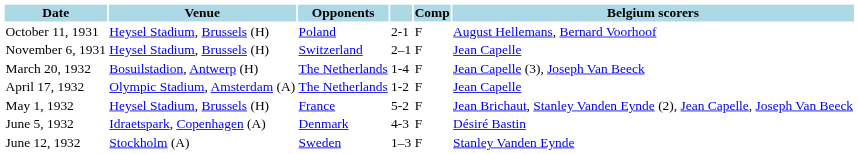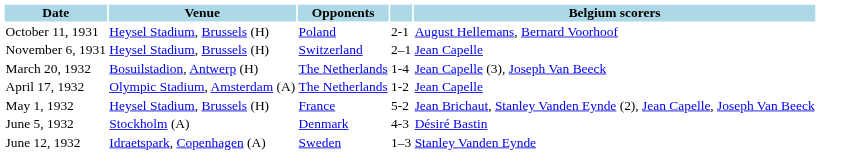 <table>
 <tr>
 <th style="background: lightblue;">Date</th>
 <th style="background: lightblue;">Venue</th>
 <th style="background: lightblue;">Opponents</th>
 <th style="background: lightblue;" align=center></th>
-<th style="background: lightblue;" align=center>Comp</th>
 <th style="background: lightblue;">Belgium scorers</th>
 </tr>
 <tr>
 <td>October 11, 1931</td>
 <td><a href='#'>Heysel Stadium</a>, <a href='#'>Brussels</a> (H)</td>
 <td><a href='#'>Poland</a></td>
 <td>2-1</td>
-<td>F</td>
 <td><a href='#'>August Hellemans</a>, <a href='#'>Bernard Voorhoof</a></td>
 </tr>
 <tr>
 <td>November 6, 1931</td>
 <td><a href='#'>Heysel Stadium</a>, <a href='#'>Brussels</a> (H)</td>
 <td><a href='#'>Switzerland</a></td>
 <td>2–1</td>
-<td>F</td>
 <td><a href='#'>Jean Capelle</a></td>
 </tr>
 <tr>
 <td>March 20, 1932</td>
 <td><a href='#'>Bosuilstadion</a>, <a href='#'>Antwerp</a> (H)</td>
 <td><a href='#'>The Netherlands</a></td>
 <td>1-4</td>
-<td>F</td>
 <td><a href='#'>Jean Capelle</a> (3), <a href='#'>Joseph Van Beeck</a></td>
 </tr>
 <tr>
 <td>April 17, 1932</td>
 <td><a href='#'>Olympic Stadium</a>, <a href='#'>Amsterdam</a> (A)</td>
 <td><a href='#'>The Netherlands</a></td>
 <td>1-2</td>
-<td>F</td>
 <td><a href='#'>Jean Capelle</a></td>
 </tr>
 <tr>
 <td>May 1, 1932</td>
 <td><a href='#'>Heysel Stadium</a>, <a href='#'>Brussels</a> (H)</td>
 <td><a href='#'>France</a></td>
 <td>5-2</td>
-<td>F</td>
 <td><a href='#'>Jean Brichaut</a>, <a href='#'>Stanley Vanden Eynde</a> (2), <a href='#'>Jean Capelle</a>, <a href='#'>Joseph Van Beeck</a></td>
 </tr>
 <tr>
 <td>June 5, 1932</td>
-<td><a href='#'>Idraetspark</a>, <a href='#'>Copenhagen</a> (A)</td>
+<td><a href='#'>Stockholm</a> (A)</td>
 <td><a href='#'>Denmark</a></td>
 <td>4-3</td>
-<td>F</td>
 <td><a href='#'>Désiré Bastin</a></td>
 </tr>
 <tr>
 <td>June 12, 1932</td>
-<td><a href='#'>Stockholm</a> (A)</td>
+<td><a href='#'>Idraetspark</a>, <a href='#'>Copenhagen</a> (A)</td>
 <td><a href='#'>Sweden</a></td>
 <td>1–3</td>
-<td>F</td>
 <td><a href='#'>Stanley Vanden Eynde</a></td>
 </tr>
 </table>
